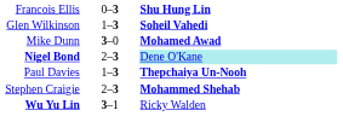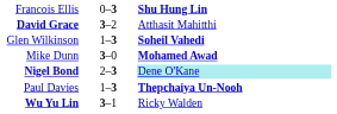 <table>
 <tr>
 <th width=350></th>
 <th width=100></th>
 <th width=350></th>
 </tr>
 <tr>
 <td align=right><a href='#'>Francois Ellis</a> </td>
 <td align=center>0–<strong>3</strong></td>
 <td> <strong><a href='#'>Shu Hung Lin</a></strong></td>
+</tr>
+<tr>
+<td align=right><strong><a href='#'>David Grace</a></strong> </td>
+<td align=center><strong>3</strong>–2</td>
+<td> <a href='#'>Atthasit Mahitthi</a></td>
 </tr>
 <tr>
 <td align=right><a href='#'>Glen Wilkinson</a> </td>
 <td align=center>1–<strong>3</strong></td>
 <td> <strong><a href='#'>Soheil Vahedi</a></strong></td>
 </tr>
 <tr>
 <td align=right><a href='#'>Mike Dunn</a> </td>
 <td align=center><strong>3</strong>–0</td>
 <td> <strong><a href='#'>Mohamed Awad</a></strong></td>
 </tr>
 <tr>
 <td align=right><strong><a href='#'>Nigel Bond</a></strong> </td>
 <td align=center>2–<strong>3</strong></td>
 <td style="background: paleturquoise;"> <a href='#'>Dene O'Kane</a></td>
 </tr>
 <tr>
 <td align=right><a href='#'>Paul Davies</a> </td>
 <td align=center>1–<strong>3</strong></td>
 <td> <strong><a href='#'>Thepchaiya Un-Nooh</a></strong></td>
 </tr>
 <tr>
-<td align=right><a href='#'>Stephen Craigie</a> </td>
-<td align=center>2–<strong>3</strong></td>
-<td> <strong><a href='#'>Mohammed Shehab</a></strong></td>
-</tr>
-<tr>
 <td align=right><strong><a href='#'>Wu Yu Lin</a></strong> </td>
 <td align=center><strong>3</strong>–1</td>
 <td>  <a href='#'>Ricky Walden</a></td>
 </tr>
 </table>
